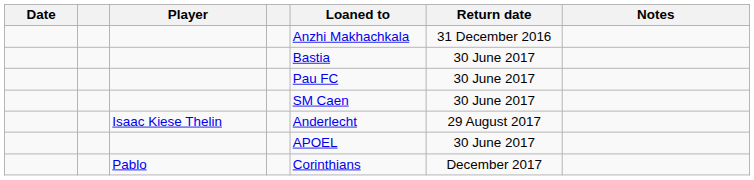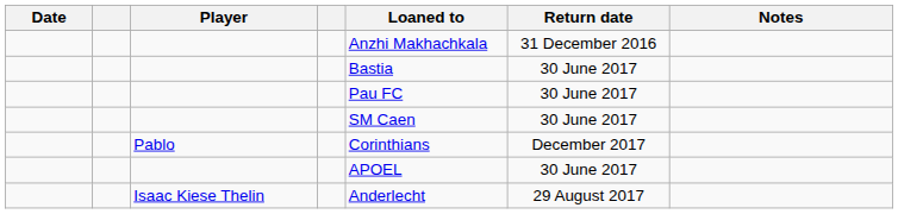 <table class="wikitable sortable">
 <tr>
 <th style="width:80px;">Date</th>
 <th style="width:30px;"></th>
 <th style="width:180px;">Player</th>
 <th style="width:20px;"></th>
 <th style="width:155px;">Loaned to</th>
 <th style="width:155px;" class="unsortable">Return date</th>
 <th style="width:215px;" class="unsortable">Notes</th>
 </tr>
 <tr>
 <td></td>
 <td align=center></td>
 <td> </td>
 <td></td>
 <td> <a href='#'>Anzhi Makhachkala</a></td>
 <td align=center>31 December 2016</td>
 <td align=center></td>
 </tr>
 <tr>
 <td></td>
 <td align=center></td>
 <td> </td>
 <td></td>
 <td> <a href='#'>Bastia</a></td>
 <td align=center>30 June 2017</td>
 <td align=center></td>
 </tr>
 <tr>
 <td></td>
 <td align=center></td>
 <td> </td>
 <td></td>
 <td> <a href='#'>Pau FC</a></td>
 <td align=center>30 June 2017</td>
 <td align=center></td>
 </tr>
 <tr>
 <td></td>
 <td align=center></td>
 <td> </td>
 <td></td>
 <td> <a href='#'>SM Caen</a></td>
 <td align=center>30 June 2017</td>
 <td align=center></td>
 </tr>
 <tr>
 <td></td>
 <td align=center></td>
-<td> <a href='#'>Isaac Kiese Thelin</a></td>
+<td> <a href='#'>Pablo</a></td>
 <td></td>
-<td> <a href='#'>Anderlecht</a></td>
-<td align=center>29 August 2017</td>
+<td> <a href='#'>Corinthians</a></td>
+<td align=center>December 2017</td>
 <td align=center></td>
 </tr>
 <tr>
 <td></td>
 <td align=center></td>
 <td> </td>
 <td></td>
 <td> <a href='#'>APOEL</a></td>
 <td align=center>30 June 2017</td>
 <td align=center></td>
 </tr>
 <tr>
 <td></td>
 <td align=center></td>
-<td> <a href='#'>Pablo</a></td>
+<td> <a href='#'>Isaac Kiese Thelin</a></td>
 <td></td>
-<td> <a href='#'>Corinthians</a></td>
-<td align=center>December 2017</td>
+<td> <a href='#'>Anderlecht</a></td>
+<td align=center>29 August 2017</td>
 <td align=center></td>
 </tr>
 </table>
